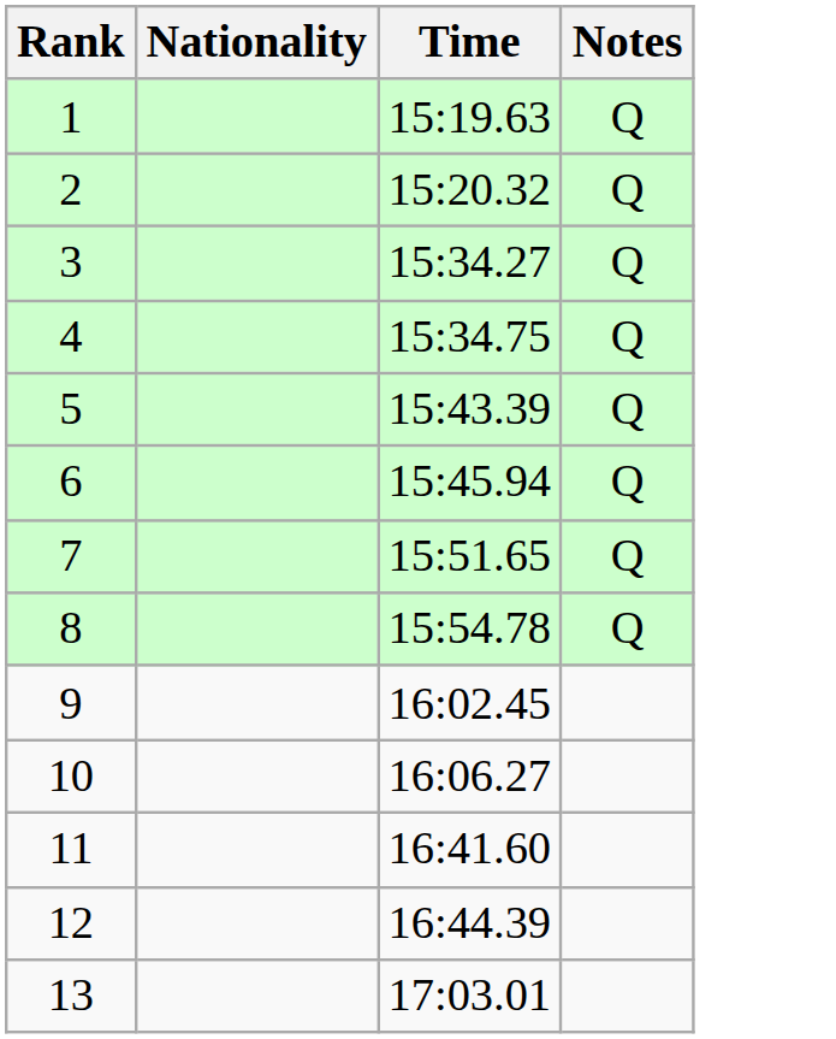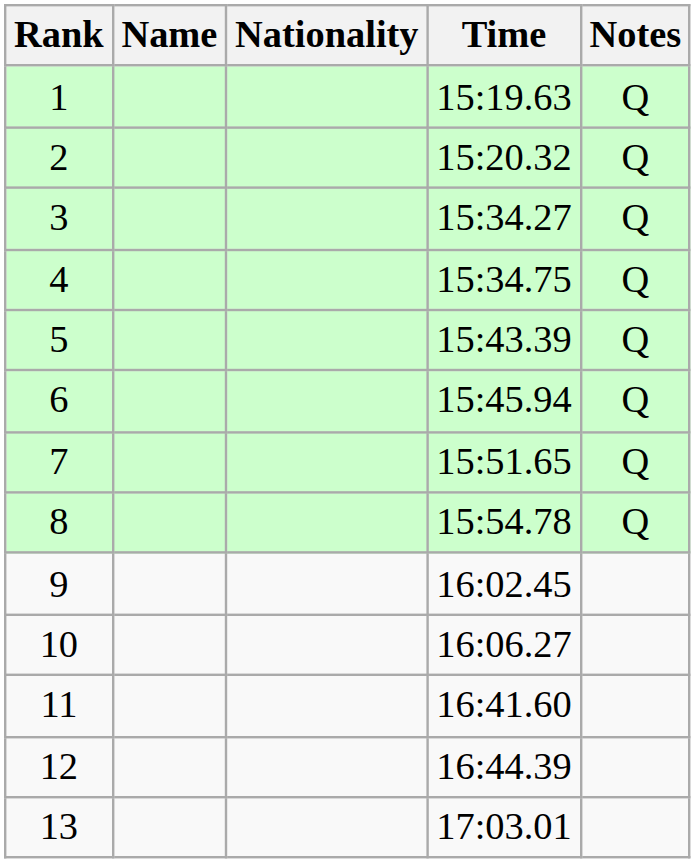 <table class="wikitable sortable" style="text-align:center">
 <tr>
 <th>Rank</th>
+<th>Name</th>
 <th>Nationality</th>
 <th>Time</th>
 <th>Notes</th>
 </tr>
 <tr bgcolor=ccffcc>
 <td>1</td>
 <td align=left></td>
+<td align=left></td>
 <td>15:19.63</td>
 <td>Q</td>
 </tr>
 <tr bgcolor=ccffcc>
 <td>2</td>
+<td align=left></td>
 <td align=left></td>
 <td>15:20.32</td>
 <td>Q</td>
 </tr>
 <tr bgcolor=ccffcc>
 <td>3</td>
 <td align=left></td>
+<td align=left></td>
 <td>15:34.27</td>
 <td>Q</td>
 </tr>
 <tr bgcolor=ccffcc>
 <td>4</td>
+<td align=left></td>
 <td align=left></td>
 <td>15:34.75</td>
 <td>Q</td>
 </tr>
 <tr bgcolor=ccffcc>
 <td>5</td>
 <td align=left></td>
+<td align=left></td>
 <td>15:43.39</td>
 <td>Q</td>
 </tr>
 <tr bgcolor=ccffcc>
 <td>6</td>
+<td align=left></td>
 <td align=left></td>
 <td>15:45.94</td>
 <td>Q</td>
 </tr>
 <tr bgcolor=ccffcc>
 <td>7</td>
 <td align=left></td>
+<td align=left></td>
 <td>15:51.65</td>
 <td>Q</td>
 </tr>
 <tr bgcolor=ccffcc>
 <td>8</td>
+<td align=left></td>
 <td align=left></td>
 <td>15:54.78</td>
 <td>Q</td>
 </tr>
 <tr>
 <td>9</td>
 <td align=left></td>
+<td align=left></td>
 <td>16:02.45</td>
 <td></td>
 </tr>
 <tr>
 <td>10</td>
+<td align=left></td>
 <td align=left></td>
 <td>16:06.27</td>
 <td></td>
 </tr>
 <tr>
 <td>11</td>
 <td align=left></td>
+<td align=left></td>
 <td>16:41.60</td>
 <td></td>
 </tr>
 <tr>
 <td>12</td>
+<td align=left></td>
 <td align=left></td>
 <td>16:44.39</td>
 <td></td>
 </tr>
 <tr>
 <td>13</td>
 <td align=left></td>
+<td align=left></td>
 <td>17:03.01</td>
 <td></td>
 </tr>
 </table>
